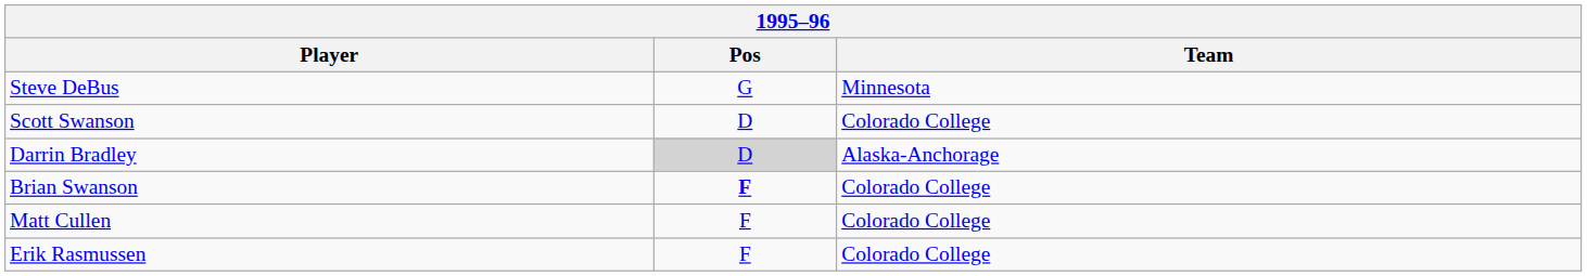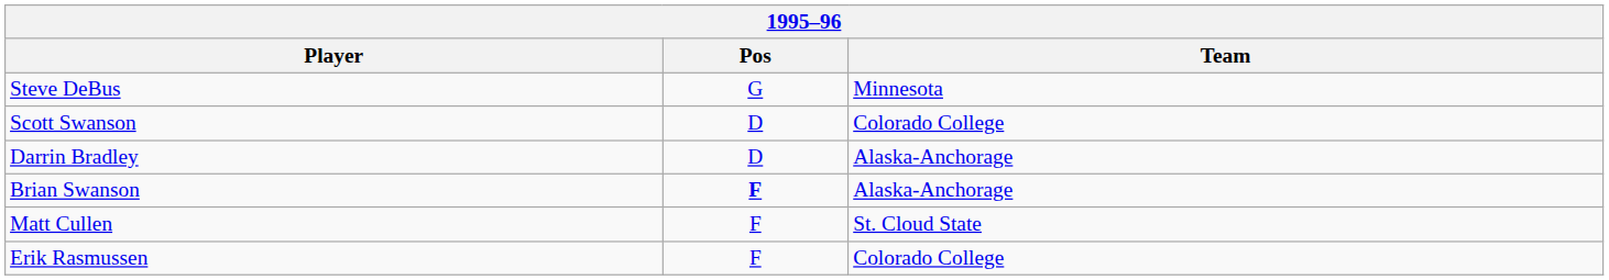 <table class="wikitable" width=95%>
 <tr>
 <th colspan=3><a href='#'>1995–96</a></th>
 </tr>
 <tr>
 <th>Player</th>
 <th>Pos</th>
 <th>Team</th>
 </tr>
 <tr>
 <td><a href='#'>Steve DeBus</a></td>
 <td align=center><a href='#'>G</a></td>
 <td><a href='#'>Minnesota</a></td>
 </tr>
 <tr>
 <td><a href='#'>Scott Swanson</a></td>
 <td align=center><a href='#'>D</a></td>
 <td><a href='#'>Colorado College</a></td>
 </tr>
 <tr>
 <td><a href='#'>Darrin Bradley</a></td>
-<td align=center style="background: lightgrey;"><a href='#'>D</a></td>
+<td align=center><a href='#'>D</a></td>
 <td><a href='#'>Alaska-Anchorage</a></td>
 </tr>
 <tr>
 <td><a href='#'>Brian Swanson</a></td>
 <td align=center><strong><a href='#'>F</a></strong></td>
-<td><a href='#'>Colorado College</a></td>
+<td><a href='#'>Alaska-Anchorage</a></td>
 </tr>
 <tr>
 <td><a href='#'>Matt Cullen</a></td>
 <td align=center><a href='#'>F</a></td>
-<td><a href='#'>Colorado College</a></td>
+<td><a href='#'>St. Cloud State</a></td>
 </tr>
 <tr>
 <td><a href='#'>Erik Rasmussen</a></td>
 <td align=center><a href='#'>F</a></td>
 <td><a href='#'>Colorado College</a></td>
 </tr>
 </table>
